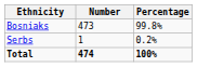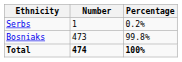 <table class="wikitable">
 <tr>
 <th width="100px">Ethnicity</th>
 <th width="80px">Number</th>
 <th width="80px">Percentage</th>
 </tr>
 <tr>
+<td><a href='#'>Serbs</a></td>
+<td>1</td>
+<td>0.2%</td>
+</tr>
+<tr>
 <td><a href='#'>Bosniaks</a></td>
 <td>473</td>
 <td>99.8%</td>
-</tr>
-<tr>
-<td><a href='#'>Serbs</a></td>
-<td>1</td>
-<td>0.2%</td>
 </tr>
 <tr>
 <td><strong>Total</strong></td>
 <td><strong>474</strong></td>
 <td><strong>100%</strong></td>
 </tr>
 </table>
